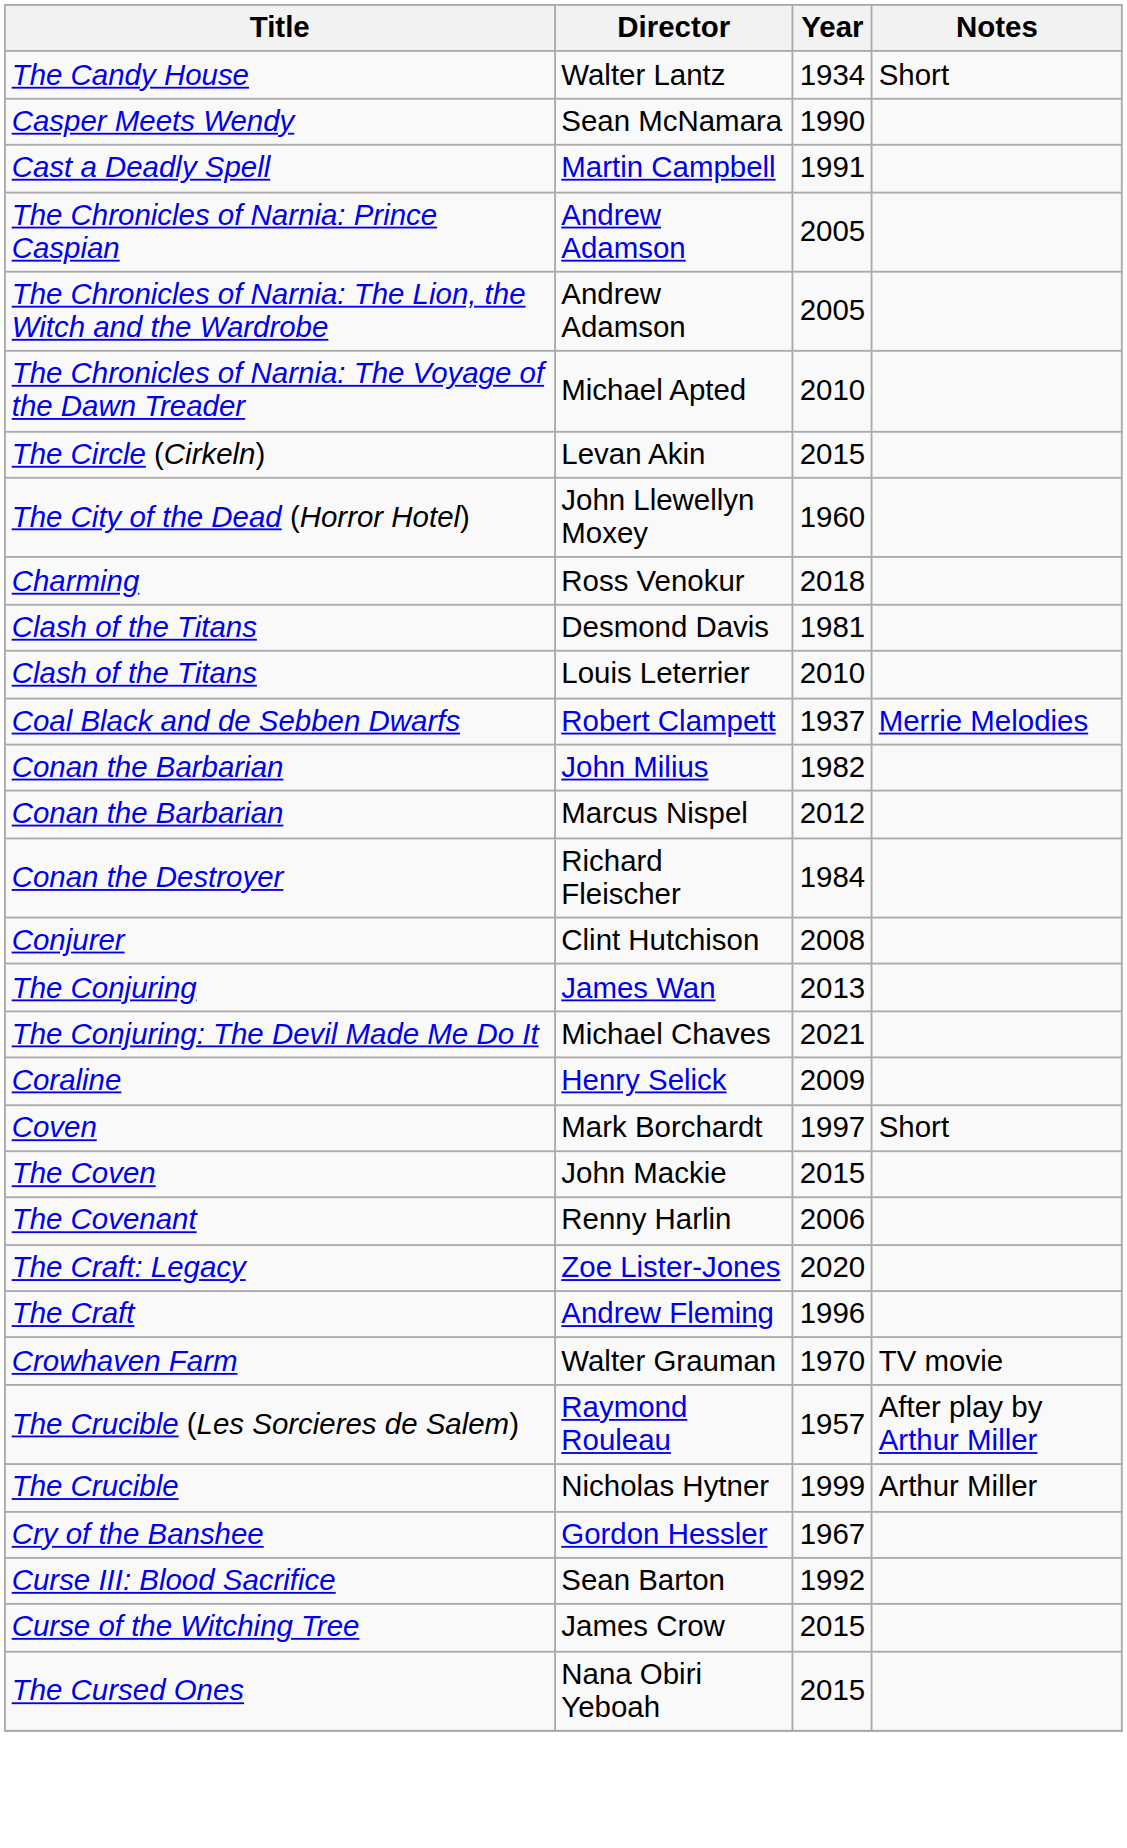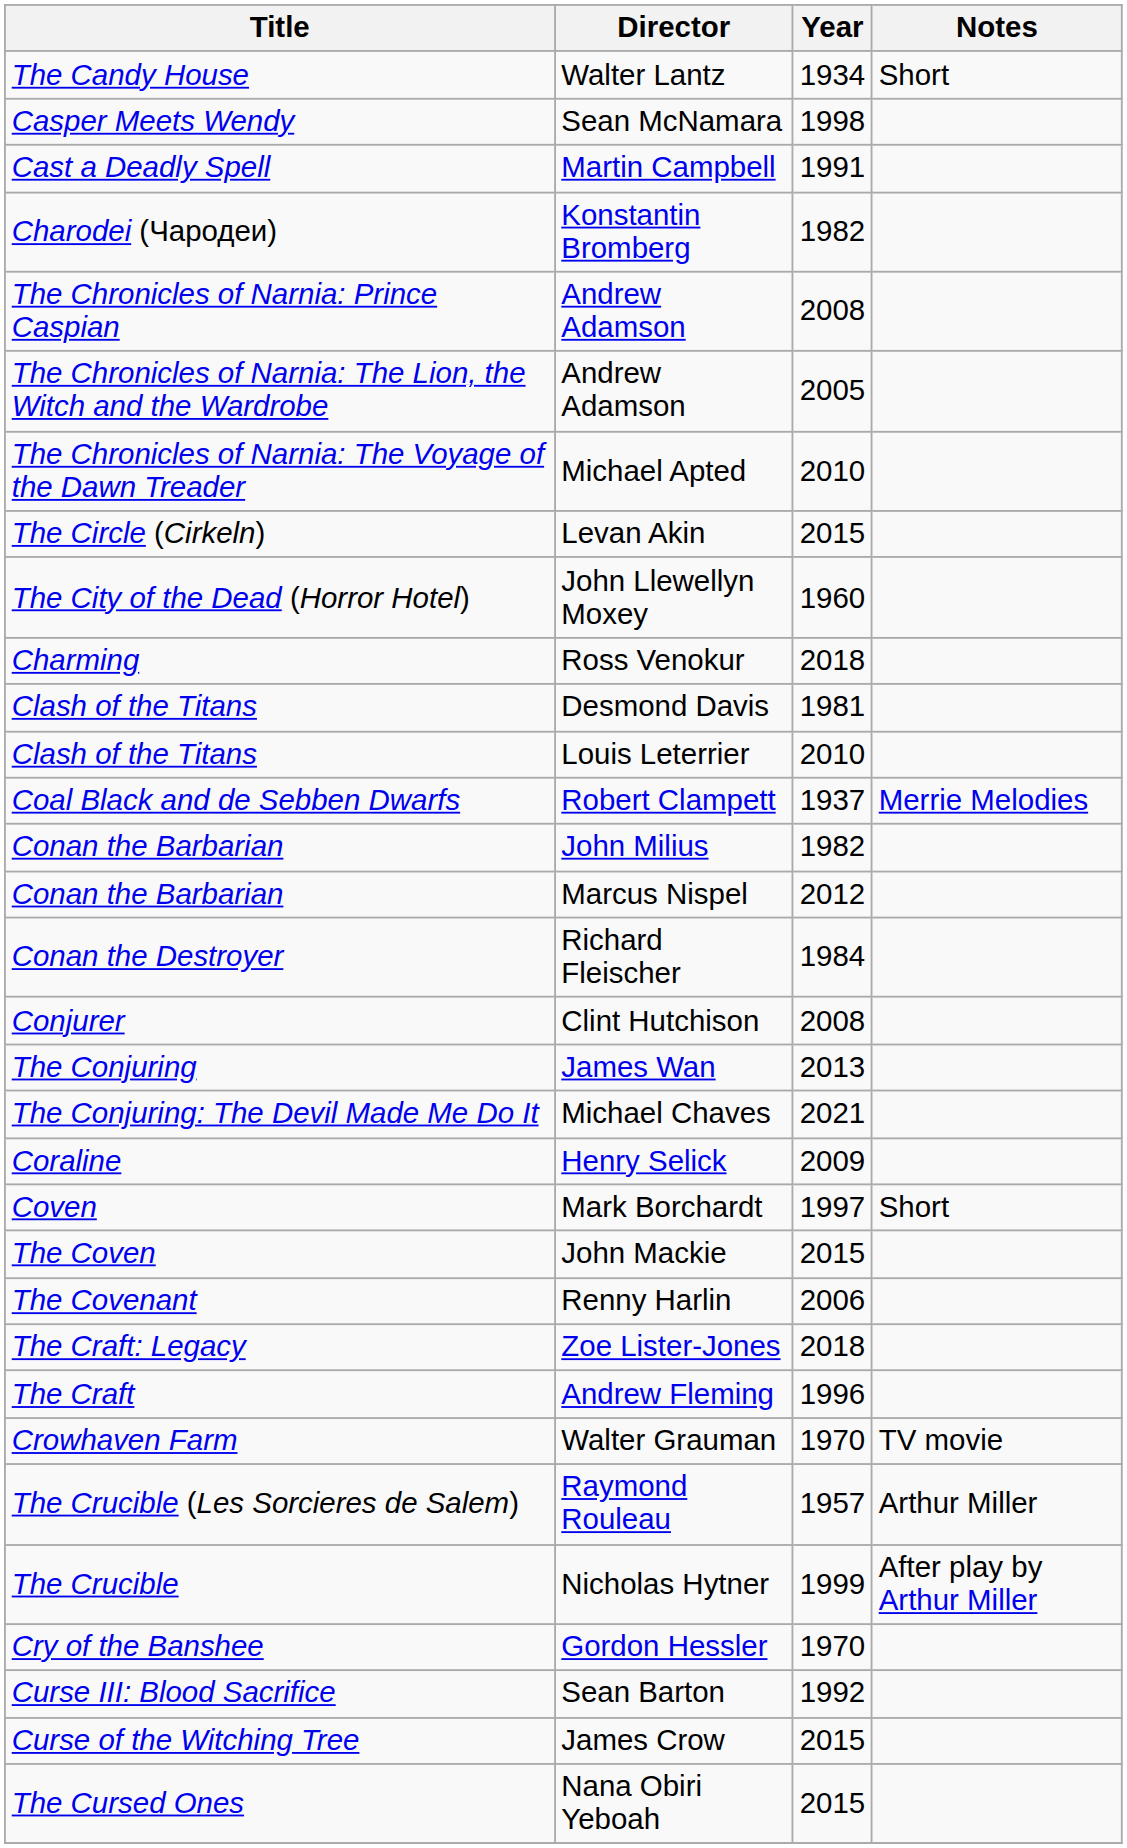 <table class="wikitable">
 <tr>
 <th>Title</th>
 <th>Director</th>
 <th>Year</th>
 <th>Notes</th>
 </tr>
 <tr>
 <td><em><a href='#'>The Candy House</a></em></td>
 <td>Walter Lantz</td>
 <td>1934</td>
 <td>Short</td>
 </tr>
 <tr>
 <td><em><a href='#'>Casper Meets Wendy</a></em></td>
 <td>Sean McNamara</td>
-<td>1990</td>
+<td>1998</td>
 <td></td>
 </tr>
 <tr>
 <td><em><a href='#'>Cast a Deadly Spell</a></em></td>
 <td><a href='#'>Martin Campbell</a></td>
 <td>1991</td>
 <td></td>
 </tr>
 <tr>
+<td><em><a href='#'>Charodei</a></em>  (Чародеи)</td>
+<td><a href='#'>Konstantin Bromberg</a></td>
+<td>1982</td>
+<td></td>
+</tr>
+<tr>
 <td><em><a href='#'>The Chronicles of Narnia: Prince Caspian</a></em></td>
 <td><a href='#'>Andrew Adamson</a></td>
-<td>2005</td>
+<td>2008</td>
 <td></td>
 </tr>
 <tr>
 <td><em><a href='#'>The Chronicles of Narnia: The Lion, the Witch and the Wardrobe</a></em></td>
 <td>Andrew Adamson</td>
 <td>2005</td>
 <td></td>
 </tr>
 <tr>
 <td><em><a href='#'>The Chronicles of Narnia: The Voyage of the Dawn Treader</a></em></td>
 <td>Michael Apted</td>
 <td>2010</td>
 <td></td>
 </tr>
 <tr>
 <td><em><a href='#'>The Circle</a></em>  (<em>Cirkeln</em>)</td>
 <td>Levan Akin</td>
 <td>2015</td>
 <td></td>
 </tr>
 <tr>
 <td><em><a href='#'>The City of the Dead</a></em>  (<em>Horror Hotel</em>)</td>
 <td>John Llewellyn Moxey</td>
 <td>1960</td>
 <td></td>
 </tr>
 <tr>
 <td><em><a href='#'>Charming</a></em></td>
 <td>Ross Venokur</td>
 <td>2018</td>
 <td></td>
 </tr>
 <tr>
 <td><em><a href='#'>Clash of the Titans</a></em></td>
 <td>Desmond Davis</td>
 <td>1981</td>
 <td></td>
 </tr>
 <tr>
 <td><em><a href='#'>Clash of the Titans</a></em></td>
 <td>Louis Leterrier</td>
 <td>2010</td>
 <td></td>
 </tr>
 <tr>
 <td><em><a href='#'>Coal Black and de Sebben Dwarfs</a></em></td>
 <td><a href='#'>Robert Clampett</a></td>
 <td>1937</td>
 <td><a href='#'>Merrie Melodies</a></td>
 </tr>
 <tr>
 <td><em><a href='#'>Conan the Barbarian</a></em></td>
 <td><a href='#'>John Milius</a></td>
 <td>1982</td>
 <td></td>
 </tr>
 <tr>
 <td><em><a href='#'>Conan the Barbarian</a></em></td>
 <td>Marcus Nispel</td>
 <td>2012</td>
 <td></td>
 </tr>
 <tr>
 <td><em><a href='#'>Conan the Destroyer</a></em></td>
 <td>Richard Fleischer</td>
 <td>1984</td>
 <td></td>
 </tr>
 <tr>
 <td><em><a href='#'>Conjurer</a></em></td>
 <td>Clint Hutchison</td>
 <td>2008</td>
 <td></td>
 </tr>
 <tr>
 <td><em><a href='#'>The Conjuring</a></em></td>
 <td><a href='#'>James Wan</a></td>
 <td>2013</td>
 <td></td>
 </tr>
 <tr>
 <td><em><a href='#'>The Conjuring: The Devil Made Me Do It</a></em></td>
 <td>Michael Chaves</td>
 <td>2021</td>
 <td></td>
 </tr>
 <tr>
 <td><em><a href='#'>Coraline</a></em></td>
 <td><a href='#'>Henry Selick</a></td>
 <td>2009</td>
 <td></td>
 </tr>
 <tr>
 <td><em><a href='#'>Coven</a></em></td>
 <td>Mark Borchardt</td>
 <td>1997</td>
 <td>Short</td>
 </tr>
 <tr>
 <td><em><a href='#'>The Coven</a></em></td>
 <td>John Mackie</td>
 <td>2015</td>
 <td></td>
 </tr>
 <tr>
 <td><em><a href='#'>The Covenant</a></em></td>
 <td>Renny Harlin</td>
 <td>2006</td>
 <td></td>
 </tr>
 <tr>
 <td><em><a href='#'>The Craft: Legacy</a></em></td>
 <td><a href='#'>Zoe Lister-Jones</a></td>
-<td>2020</td>
+<td>2018</td>
 <td></td>
 </tr>
 <tr>
 <td><em><a href='#'>The Craft</a></em></td>
 <td><a href='#'>Andrew Fleming</a></td>
 <td>1996</td>
 <td></td>
 </tr>
 <tr>
 <td><em><a href='#'>Crowhaven Farm</a></em></td>
 <td>Walter Grauman</td>
 <td>1970</td>
 <td>TV movie</td>
 </tr>
 <tr>
 <td><em><a href='#'>The Crucible</a></em>   (<em>Les Sorcieres de Salem</em>)</td>
 <td><a href='#'>Raymond Rouleau</a></td>
 <td>1957</td>
-<td>After play by <a href='#'>Arthur Miller</a></td>
+<td>Arthur Miller</td>
 </tr>
 <tr>
 <td><em><a href='#'>The Crucible</a></em></td>
 <td>Nicholas Hytner</td>
 <td>1999</td>
-<td>Arthur Miller</td>
+<td>After play by <a href='#'>Arthur Miller</a></td>
 </tr>
 <tr>
 <td><em><a href='#'>Cry of the Banshee</a></em></td>
 <td><a href='#'>Gordon Hessler</a></td>
-<td>1967</td>
+<td>1970</td>
 <td></td>
 </tr>
 <tr>
 <td><em><a href='#'>Curse III: Blood Sacrifice</a></em></td>
 <td>Sean Barton</td>
 <td>1992</td>
 <td></td>
 </tr>
 <tr>
 <td><em><a href='#'>Curse of the Witching Tree</a></em></td>
 <td>James Crow</td>
 <td>2015</td>
 <td></td>
 </tr>
 <tr>
 <td><em><a href='#'>The Cursed Ones</a></em></td>
 <td>Nana Obiri Yeboah</td>
 <td>2015</td>
 <td></td>
 </tr>
 <tr>
 </tr>
 </table>
